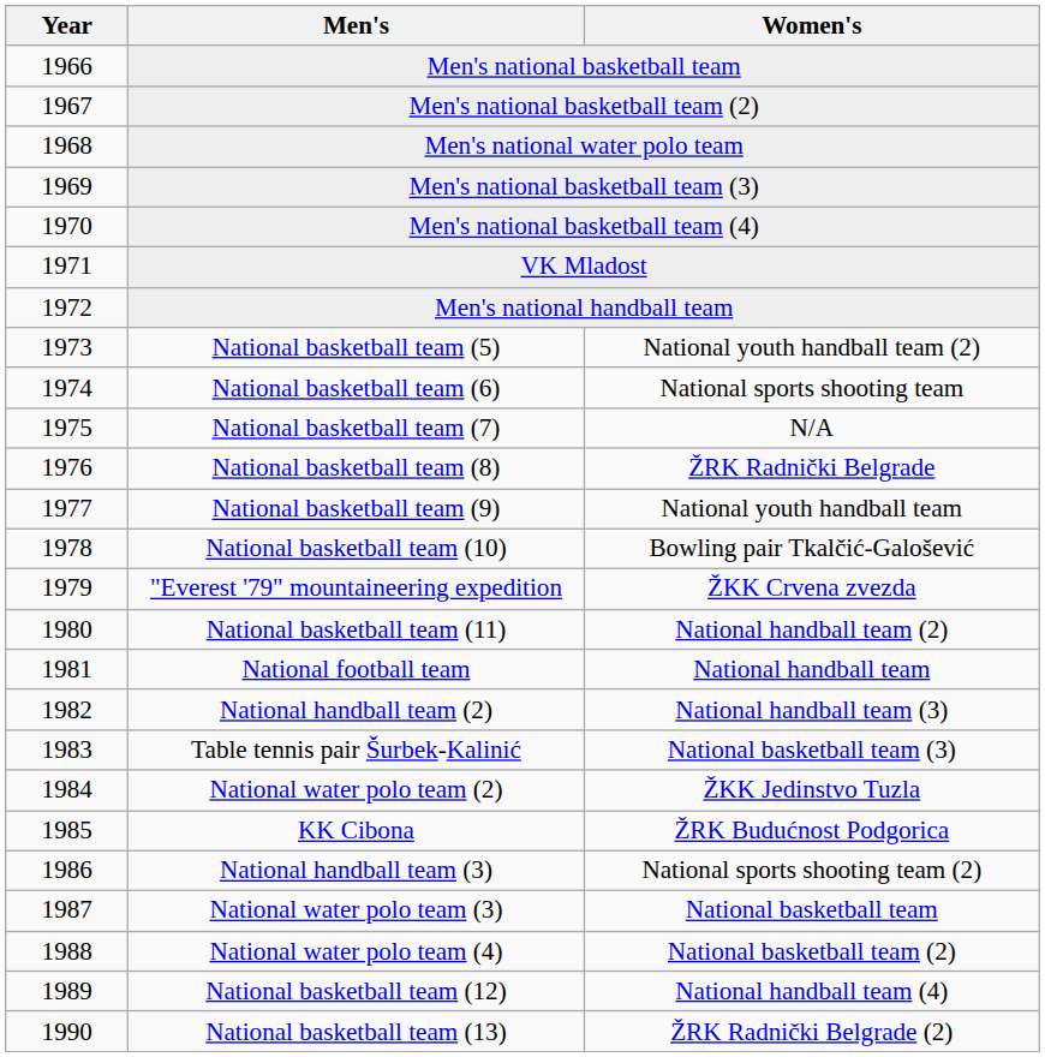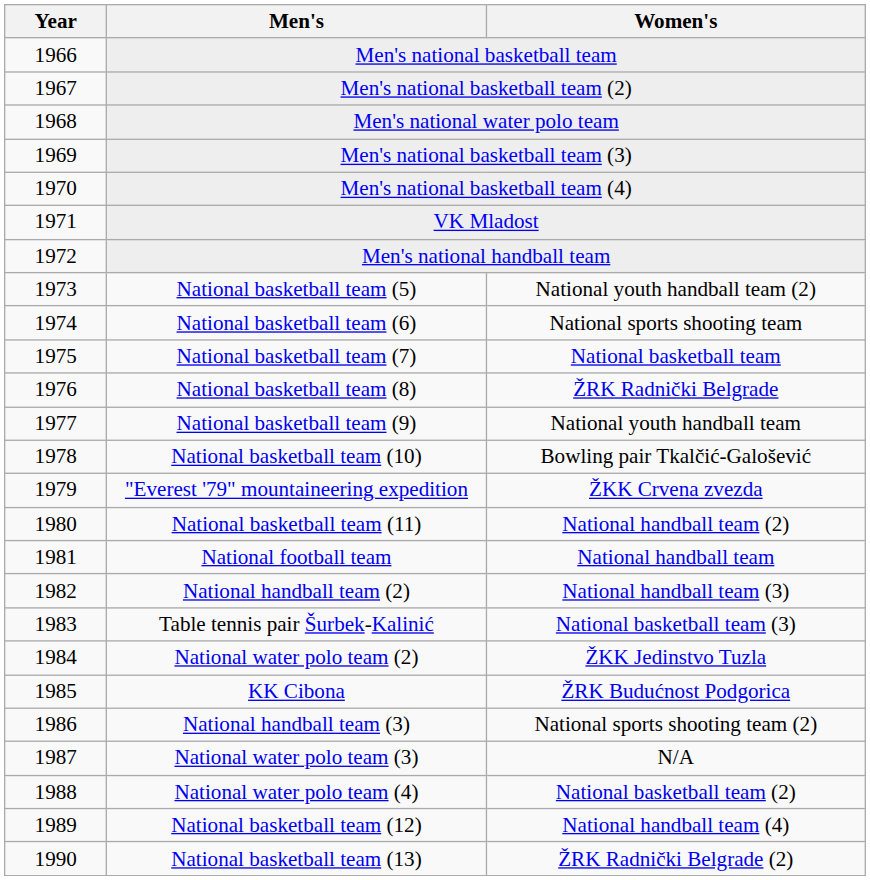 <table class="wikitable sortable" style="text-align:center;">
 <tr>
 <th width="70"><strong>Year</strong></th>
 <th width="280"><strong>Men's</strong></th>
 <th width="280"><strong>Women's</strong></th>
 </tr>
 <tr>
 <td>1966</td>
 <td colspan="2" bgcolor=#EEEEEE><a href='#'>Men's national basketball team</a></td>
 </tr>
 <tr>
 <td>1967</td>
 <td colspan="2" bgcolor=#EEEEEE><a href='#'>Men's national basketball team</a> (2)</td>
 </tr>
 <tr>
 <td>1968</td>
 <td colspan="2" bgcolor=#EEEEEE><a href='#'>Men's national water polo team</a></td>
 </tr>
 <tr>
 <td>1969</td>
 <td colspan="2" bgcolor=#EEEEEE><a href='#'>Men's national basketball team</a> (3)</td>
 </tr>
 <tr>
 <td>1970</td>
 <td colspan="2" bgcolor=#EEEEEE><a href='#'>Men's national basketball team</a> (4)</td>
 </tr>
 <tr>
 <td>1971</td>
 <td colspan="2" bgcolor=#EEEEEE><a href='#'>VK Mladost</a></td>
 </tr>
 <tr>
 <td>1972</td>
 <td colspan="2" bgcolor=#EEEEEE><a href='#'>Men's national handball team</a></td>
 </tr>
 <tr>
 <td>1973</td>
 <td><a href='#'>National basketball team</a> (5)</td>
 <td>National youth handball team (2)</td>
 </tr>
 <tr>
 <td>1974</td>
 <td><a href='#'>National basketball team</a> (6)</td>
 <td>National sports shooting team</td>
 </tr>
 <tr>
 <td>1975</td>
 <td><a href='#'>National basketball team</a> (7)</td>
-<td>N/A</td>
+<td><a href='#'>National basketball team</a></td>
 </tr>
 <tr>
 <td>1976</td>
 <td><a href='#'>National basketball team</a> (8)</td>
 <td><a href='#'>ŽRK Radnički Belgrade</a></td>
 </tr>
 <tr>
 <td>1977</td>
 <td><a href='#'>National basketball team</a> (9)</td>
 <td>National youth handball team</td>
 </tr>
 <tr>
 <td>1978</td>
 <td><a href='#'>National basketball team</a> (10)</td>
 <td>Bowling pair Tkalčić-Galošević</td>
 </tr>
 <tr>
 <td>1979</td>
 <td><a href='#'>"Everest '79" mountaineering expedition</a></td>
 <td><a href='#'>ŽKK Crvena zvezda</a></td>
 </tr>
 <tr>
 <td>1980</td>
 <td><a href='#'>National basketball team</a> (11)</td>
 <td><a href='#'>National handball team</a> (2)</td>
 </tr>
 <tr>
 <td>1981</td>
 <td><a href='#'>National football team</a></td>
 <td><a href='#'>National handball team</a></td>
 </tr>
 <tr>
 <td>1982</td>
 <td><a href='#'>National handball team</a> (2)</td>
 <td><a href='#'>National handball team</a> (3)</td>
 </tr>
 <tr>
 <td>1983</td>
 <td>Table tennis pair <a href='#'>Šurbek</a>-<a href='#'>Kalinić</a></td>
 <td><a href='#'>National basketball team</a> (3)</td>
 </tr>
 <tr>
 <td>1984</td>
 <td><a href='#'>National water polo team</a> (2)</td>
 <td><a href='#'>ŽKK Jedinstvo Tuzla</a></td>
 </tr>
 <tr>
 <td>1985</td>
 <td><a href='#'>KK Cibona</a></td>
 <td><a href='#'>ŽRK Budućnost Podgorica</a></td>
 </tr>
 <tr>
 <td>1986</td>
 <td><a href='#'>National handball team</a> (3)</td>
 <td>National sports shooting team (2)</td>
 </tr>
 <tr>
 <td>1987</td>
 <td><a href='#'>National water polo team</a> (3)</td>
-<td><a href='#'>National basketball team</a></td>
+<td>N/A</td>
 </tr>
 <tr>
 <td>1988</td>
 <td><a href='#'>National water polo team</a> (4)</td>
 <td><a href='#'>National basketball team</a> (2)</td>
 </tr>
 <tr>
 <td>1989</td>
 <td><a href='#'>National basketball team</a> (12)</td>
 <td><a href='#'>National handball team</a> (4)</td>
 </tr>
 <tr>
 <td>1990</td>
 <td><a href='#'>National basketball team</a> (13)</td>
 <td><a href='#'>ŽRK Radnički Belgrade</a> (2)</td>
 </tr>
 <tr>
 </tr>
 </table>
